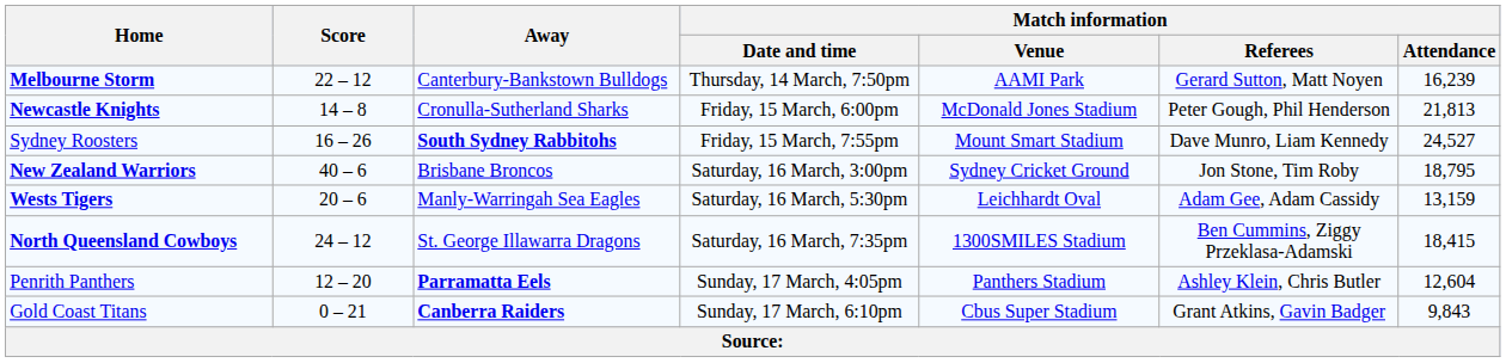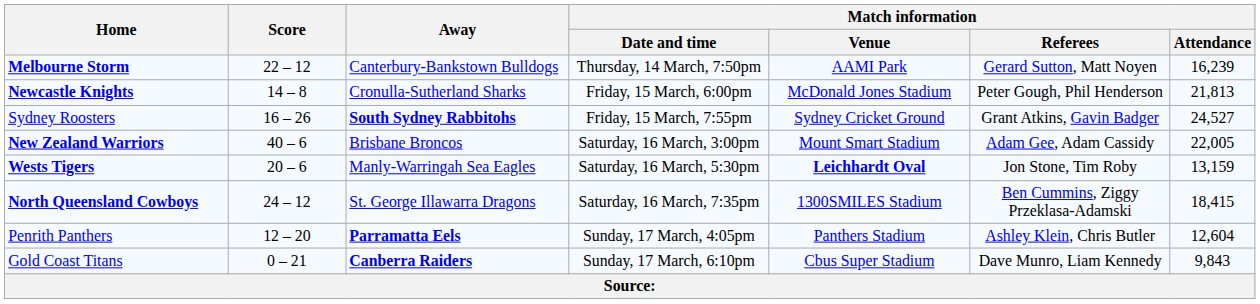 <table class="wikitable" style="border-collapse:collapse; text-align:center; width:100%;">
 <tr style="background:#c1d8ff;">
 </tr>
 <tr style="background:#c1d8ff;">
 <th rowspan="2" style="width:19%;">Home</th>
 <th rowspan="2" style="width:10%;">Score</th>
 <th rowspan="2" style="width:19%;">Away</th>
 <th colspan="6">Match information</th>
 </tr>
 <tr style="background:#efefef;">
 <th width=17%>Date and time</th>
 <th width=17%>Venue</th>
 <th width=17%>Referees</th>
 <th width=5%>Attendance</th>
 </tr>
 <tr style="text-align:center; background:#f5faff;">
 <td align="left"> <strong><a href='#'>Melbourne Storm</a></strong></td>
 <td>22 – 12</td>
 <td align="left"> <a href='#'>Canterbury-Bankstown Bulldogs</a></td>
 <td>Thursday, 14 March, 7:50pm</td>
 <td><a href='#'>AAMI Park</a></td>
 <td><a href='#'>Gerard Sutton</a>, Matt Noyen</td>
 <td>16,239</td>
 </tr>
 <tr style="text-align:center; background:#f5faff;">
 <td align="left"> <strong><a href='#'>Newcastle Knights</a></strong></td>
 <td>14 – 8</td>
 <td align="left"> <a href='#'>Cronulla-Sutherland Sharks</a></td>
 <td>Friday, 15 March, 6:00pm</td>
 <td><a href='#'>McDonald Jones Stadium</a></td>
 <td>Peter Gough, Phil Henderson</td>
 <td>21,813</td>
 </tr>
 <tr style="text-align:center; background:#f5faff;">
 <td align="left"> <a href='#'>Sydney Roosters</a></td>
 <td>16 – 26</td>
 <td align="left"> <strong><a href='#'>South Sydney Rabbitohs</a></strong></td>
 <td>Friday, 15 March, 7:55pm</td>
-<td><a href='#'>Mount Smart Stadium</a></td>
-<td>Dave Munro, Liam Kennedy</td>
+<td><a href='#'>Sydney Cricket Ground</a></td>
+<td>Grant Atkins, <a href='#'>Gavin Badger</a></td>
 <td>24,527</td>
 </tr>
 <tr style="text-align:center; background:#f5faff;">
 <td align="left"> <strong><a href='#'>New Zealand Warriors</a></strong></td>
 <td>40 – 6</td>
 <td align="left"> <a href='#'>Brisbane Broncos</a></td>
 <td>Saturday, 16 March, 3:00pm</td>
-<td><a href='#'>Sydney Cricket Ground</a></td>
-<td>Jon Stone, Tim Roby</td>
-<td>18,795</td>
+<td><a href='#'>Mount Smart Stadium</a></td>
+<td><a href='#'>Adam Gee</a>, Adam Cassidy</td>
+<td>22,005</td>
 </tr>
 <tr style="text-align:center; background:#f5faff;">
 <td align="left"> <strong><a href='#'>Wests Tigers</a></strong></td>
 <td>20 – 6</td>
 <td align="left"> <a href='#'>Manly-Warringah Sea Eagles</a></td>
 <td>Saturday, 16 March, 5:30pm</td>
-<td><a href='#'>Leichhardt Oval</a></td>
-<td><a href='#'>Adam Gee</a>, Adam Cassidy</td>
+<td><strong><a href='#'>Leichhardt Oval</a></strong></td>
+<td>Jon Stone, Tim Roby</td>
 <td>13,159</td>
 </tr>
 <tr style="text-align:center; background:#f5faff;">
 <td align="left"> <strong><a href='#'>North Queensland Cowboys</a></strong></td>
 <td>24 – 12</td>
 <td align="left"> <a href='#'>St. George Illawarra Dragons</a></td>
 <td>Saturday, 16 March, 7:35pm</td>
 <td><a href='#'>1300SMILES Stadium</a></td>
 <td><a href='#'>Ben Cummins</a>, Ziggy Przeklasa-Adamski</td>
 <td>18,415</td>
 </tr>
 <tr style="text-align:center; background:#f5faff;">
 <td align="left"> <a href='#'>Penrith Panthers</a></td>
 <td>12 – 20</td>
 <td align="left"> <strong><a href='#'>Parramatta Eels</a></strong></td>
 <td>Sunday, 17 March, 4:05pm</td>
 <td><a href='#'>Panthers Stadium</a></td>
 <td><a href='#'>Ashley Klein</a>, Chris Butler</td>
 <td>12,604</td>
 </tr>
 <tr style="text-align:center; background:#f5faff;">
 <td align="left"> <a href='#'>Gold Coast Titans</a></td>
 <td>0 – 21</td>
 <td align="left"> <strong><a href='#'>Canberra Raiders</a></strong></td>
 <td>Sunday, 17 March, 6:10pm</td>
 <td><a href='#'>Cbus Super Stadium</a></td>
-<td>Grant Atkins, <a href='#'>Gavin Badger</a></td>
+<td>Dave Munro, Liam Kennedy</td>
 <td>9,843</td>
 </tr>
 <tr style="background:#c1d8ff;">
 <th colspan=7>Source:</th>
 </tr>
 </table>
